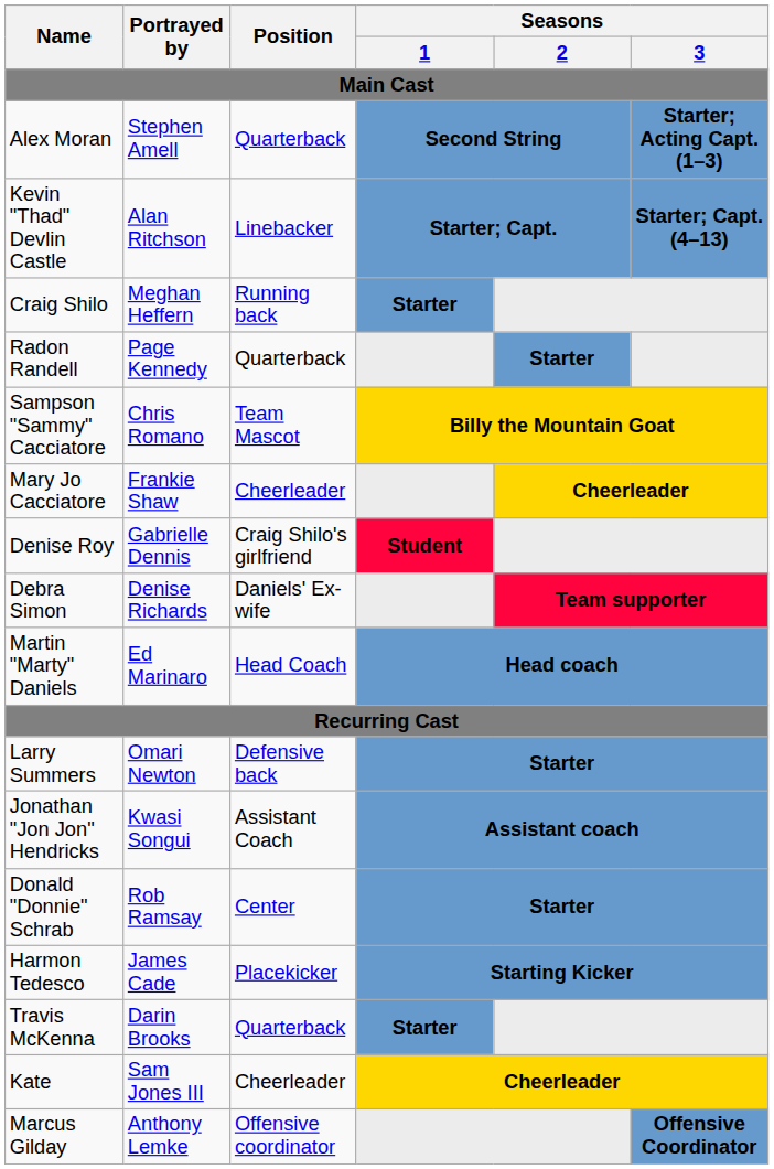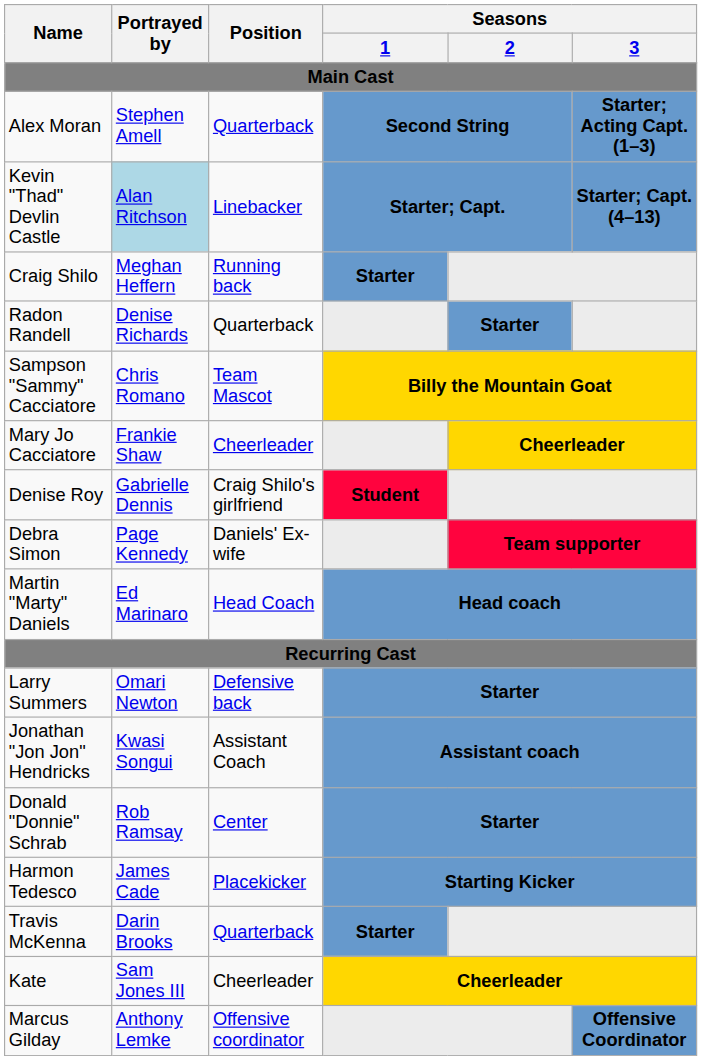 <table class="wikitable">
 <tr>
 <th rowspan="2">Name</th>
 <th rowspan="2">Portrayed by</th>
 <th rowspan="2">Position</th>
 <th colspan="4">Seasons</th>
 </tr>
 <tr>
 <th style="width:18%;"><a href='#'>1</a></th>
 <th style="width:18%;"><a href='#'>2</a></th>
 <th style="width:18%;"><a href='#'>3</a></th>
 </tr>
 <tr>
 <td colspan="6" style="background:gray; text-align:center;"><strong>Main Cast</strong></td>
 </tr>
 <tr>
 <td>Alex Moran</td>
 <td><a href='#'>Stephen Amell</a></td>
 <td><a href='#'>Quarterback</a></td>
 <td colspan="2" style="background:#69c; text-align:center;"><strong>Second String</strong></td>
 <td style="background:#69c; text-align:center;"><strong>Starter; Acting Capt. (1–3)</strong></td>
 </tr>
 <tr>
 <td>Kevin "Thad" Devlin Castle</td>
-<td><a href='#'>Alan Ritchson</a></td>
+<td style="background: lightblue;"><a href='#'>Alan Ritchson</a></td>
 <td><a href='#'>Linebacker</a></td>
 <td colspan="2" style="background:#69c; text-align:center;"><strong>Starter; Capt.</strong></td>
 <td style="background:#69c; text-align:center;"><strong>Starter; Capt. (4–13)</strong></td>
 </tr>
 <tr>
 <td>Craig Shilo</td>
 <td><a href='#'>Meghan Heffern</a></td>
 <td><a href='#'>Running back</a></td>
 <td style="background:#69c; text-align:center;"><strong>Starter</strong></td>
 <td colspan="2" style="background:#ececec; color:gray; vertical-align:middle; text-align:center;" class="table-na"></td>
 </tr>
 <tr>
 <td>Radon Randell</td>
-<td><a href='#'>Page Kennedy</a></td>
+<td><a href='#'>Denise Richards</a></td>
 <td>Quarterback</td>
 <td style="background:#ececec; color:gray; vertical-align:middle; text-align:center;" class="table-na"></td>
 <td style="background:#69c; text-align:center;"><strong>Starter</strong></td>
 <td style="background:#ececec; color:gray; vertical-align:middle; text-align:center;" class="table-na"></td>
 </tr>
 <tr>
 <td>Sampson "Sammy" Cacciatore</td>
 <td><a href='#'>Chris Romano</a></td>
 <td><a href='#'>Team Mascot</a></td>
 <td colspan="3" style="background:Gold; text-align:center;"><strong>Billy the Mountain Goat</strong></td>
 </tr>
 <tr>
 <td>Mary Jo Cacciatore</td>
 <td><a href='#'>Frankie Shaw</a></td>
 <td><a href='#'>Cheerleader</a></td>
 <td style="background:#ececec; color:blue; vertical-align:middle; text-align:center;" class="table-na"></td>
 <td colspan="2" style="background:Gold; text-align:center;"><strong>Cheerleader</strong></td>
 </tr>
 <tr>
 <td>Denise Roy</td>
 <td><a href='#'>Gabrielle Dennis</a></td>
 <td>Craig Shilo's girlfriend</td>
 <td style="background:#ff033e; text-align:center;"><strong>Student</strong></td>
 <td colspan="2" style="background:#ececec; color:gray; vertical-align:middle; text-align:center;" class="table-na"></td>
 </tr>
 <tr>
 <td>Debra Simon</td>
-<td><a href='#'>Denise Richards</a></td>
+<td><a href='#'>Page Kennedy</a></td>
 <td>Daniels' Ex-wife</td>
 <td style="background:#ececec; color:gray; vertical-align:middle; text-align:center;" class="table-na"></td>
 <td colspan="2" style="background:#ff033e; text-align:center;"><strong>Team supporter</strong></td>
 </tr>
 <tr>
 <td>Martin "Marty" Daniels</td>
 <td><a href='#'>Ed Marinaro</a></td>
 <td><a href='#'>Head Coach</a></td>
 <td colspan="3" style="background:#69c; text-align:center;"><strong>Head coach</strong></td>
 </tr>
 <tr>
 <td colspan="6" style="background:gray; text-align:center;"><strong>Recurring Cast</strong></td>
 </tr>
 <tr>
 <td>Larry Summers</td>
 <td><a href='#'>Omari Newton</a></td>
 <td><a href='#'>Defensive back</a></td>
 <td colspan="3" style="background:#69c; text-align:center;"><strong>Starter</strong></td>
 </tr>
 <tr>
 <td>Jonathan "Jon Jon" Hendricks</td>
 <td><a href='#'>Kwasi Songui</a></td>
 <td>Assistant Coach</td>
 <td colspan="3" style="background:#69c; text-align:center;"><strong>Assistant coach</strong></td>
 </tr>
 <tr>
 <td>Donald "Donnie" Schrab</td>
 <td><a href='#'>Rob Ramsay</a></td>
 <td><a href='#'>Center</a></td>
 <td colspan="3" style="background:#69c; text-align:center;"><strong>Starter</strong></td>
 </tr>
 <tr>
 <td>Harmon Tedesco</td>
 <td><a href='#'>James Cade</a></td>
 <td><a href='#'>Placekicker</a></td>
 <td colspan="3" style="background:#69c; text-align:center;"><strong>Starting Kicker</strong></td>
 </tr>
 <tr>
 <td>Travis McKenna</td>
 <td><a href='#'>Darin Brooks</a></td>
 <td><a href='#'>Quarterback</a></td>
 <td style="background:#69c; text-align:center;"><strong>Starter</strong></td>
 <td colspan="2" style="background:#ececec; color:gray; vertical-align:middle; text-align:center;" class="table-na"></td>
 </tr>
 <tr>
 <td>Kate</td>
 <td><a href='#'>Sam Jones III</a></td>
 <td>Cheerleader</td>
 <td colspan="3" style="background:Gold; text-align:center;"><strong>Cheerleader</strong></td>
 </tr>
 <tr>
 <td>Marcus Gilday</td>
 <td><a href='#'>Anthony Lemke</a></td>
 <td><a href='#'>Offensive coordinator</a></td>
 <td colspan="2" style="background:#ececec; color:gray; vertical-align:middle; text-align:center;" class="table-na"></td>
 <td style="background:#69c; text-align:center;"><strong>Offensive Coordinator</strong></td>
 </tr>
 </table>
